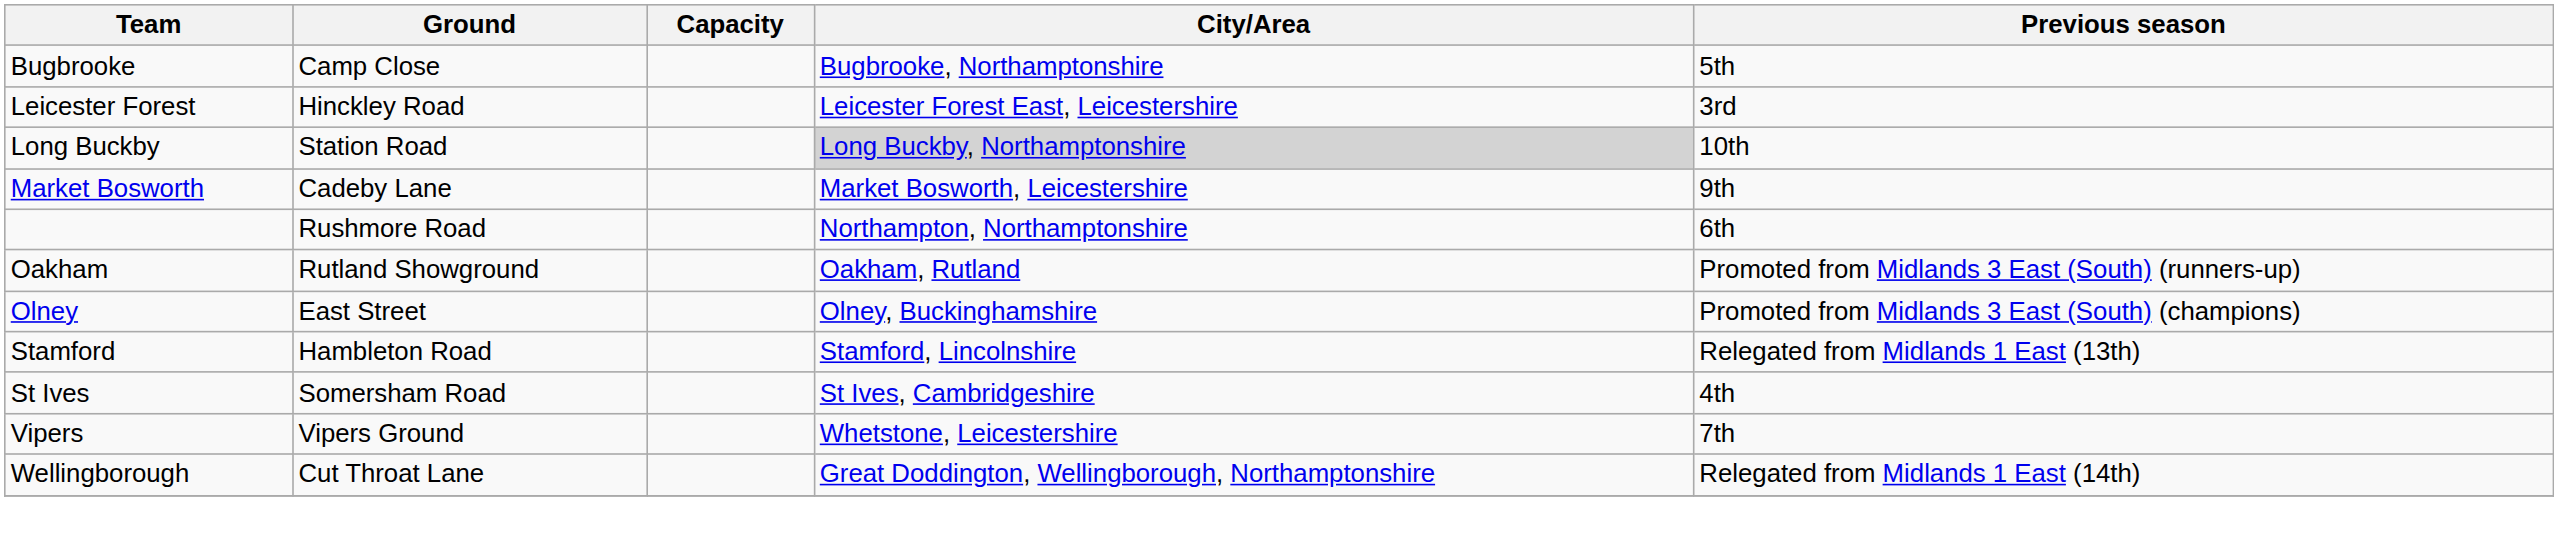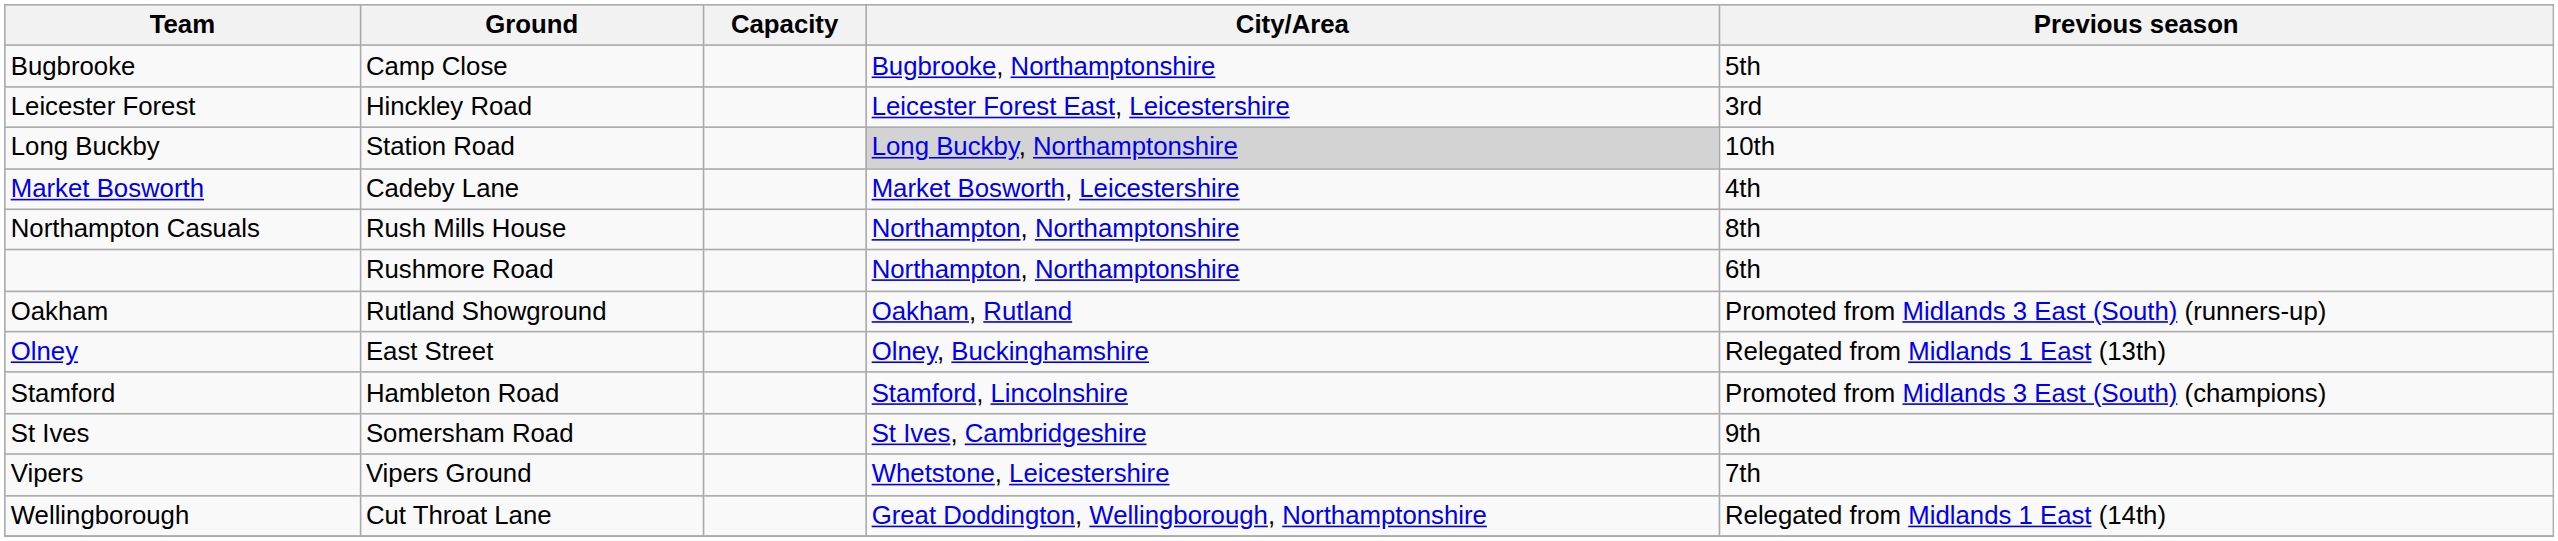 <table class="wikitable sortable" width=100%>
 <tr>
 <th>Team</th>
 <th>Ground</th>
 <th>Capacity</th>
 <th>City/Area</th>
 <th>Previous season</th>
 </tr>
 <tr>
 <td>Bugbrooke</td>
 <td>Camp Close</td>
 <td></td>
 <td><a href='#'>Bugbrooke</a>, <a href='#'>Northamptonshire</a></td>
 <td>5th</td>
 </tr>
 <tr>
 <td>Leicester Forest</td>
 <td>Hinckley Road</td>
 <td></td>
 <td><a href='#'>Leicester Forest East</a>, <a href='#'>Leicestershire</a></td>
 <td>3rd</td>
 </tr>
 <tr>
 <td>Long Buckby</td>
 <td>Station Road</td>
 <td></td>
 <td style="background: lightgrey;"><a href='#'>Long Buckby</a>, <a href='#'>Northamptonshire</a></td>
 <td>10th</td>
 </tr>
 <tr>
 <td><a href='#'>Market Bosworth</a></td>
 <td>Cadeby Lane</td>
 <td></td>
 <td><a href='#'>Market Bosworth</a>, <a href='#'>Leicestershire</a></td>
-<td>9th</td>
+<td>4th</td>
+</tr>
+<tr>
+<td>Northampton Casuals</td>
+<td>Rush Mills House</td>
+<td></td>
+<td><a href='#'>Northampton</a>, <a href='#'>Northamptonshire</a></td>
+<td>8th</td>
 </tr>
 <tr>
 <td></td>
 <td>Rushmore Road</td>
 <td></td>
 <td><a href='#'>Northampton</a>, <a href='#'>Northamptonshire</a></td>
 <td>6th</td>
 </tr>
 <tr>
 <td>Oakham</td>
 <td>Rutland Showground</td>
 <td></td>
 <td><a href='#'>Oakham</a>, <a href='#'>Rutland</a></td>
 <td>Promoted from <a href='#'>Midlands 3 East (South)</a> (runners-up)</td>
 </tr>
 <tr>
 <td><a href='#'>Olney</a></td>
 <td>East Street</td>
 <td></td>
 <td><a href='#'>Olney</a>, <a href='#'>Buckinghamshire</a></td>
-<td>Promoted from <a href='#'>Midlands 3 East (South)</a> (champions)</td>
+<td>Relegated from <a href='#'>Midlands 1 East</a> (13th)</td>
 </tr>
 <tr>
 <td>Stamford</td>
 <td>Hambleton Road</td>
 <td></td>
 <td><a href='#'>Stamford</a>, <a href='#'>Lincolnshire</a></td>
-<td>Relegated from <a href='#'>Midlands 1 East</a> (13th)</td>
+<td>Promoted from <a href='#'>Midlands 3 East (South)</a> (champions)</td>
 </tr>
 <tr>
 <td>St Ives</td>
 <td>Somersham Road</td>
 <td></td>
 <td><a href='#'>St Ives</a>, <a href='#'>Cambridgeshire</a></td>
-<td>4th</td>
+<td>9th</td>
 </tr>
 <tr>
 <td>Vipers</td>
 <td>Vipers Ground</td>
 <td></td>
 <td><a href='#'>Whetstone</a>, <a href='#'>Leicestershire</a></td>
 <td>7th</td>
 </tr>
 <tr>
 <td>Wellingborough</td>
 <td>Cut Throat Lane</td>
 <td></td>
 <td><a href='#'>Great Doddington</a>, <a href='#'>Wellingborough</a>, <a href='#'>Northamptonshire</a></td>
 <td>Relegated from <a href='#'>Midlands 1 East</a> (14th)</td>
 </tr>
 <tr>
 </tr>
 </table>
